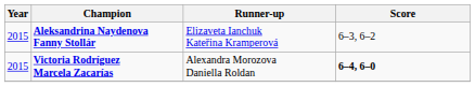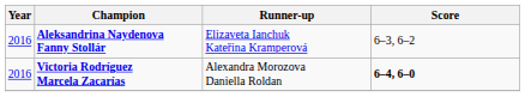 <table class="wikitable" style="font-size:90%">
 <tr>
 <th>Year</th>
 <th width="200">Champion</th>
 <th width="200">Runner-up</th>
 <th width="175">Score</th>
 </tr>
 <tr>
-<td><a href='#'>2015</a></td>
+<td><a href='#'>2016</a></td>
 <td> <strong><a href='#'>Aleksandrina Naydenova</a><br> <a href='#'>Fanny Stollár</a></strong></td>
 <td> <a href='#'>Elizaveta Ianchuk</a><br> <a href='#'>Kateřina Kramperová</a></td>
 <td>6–3, 6–2</td>
 </tr>
 <tr>
-<td><a href='#'>2015</a></td>
+<td><a href='#'>2016</a></td>
 <td> <strong><a href='#'>Victoria Rodríguez</a><br> <a href='#'>Marcela Zacarías</a></strong></td>
 <td> Alexandra Morozova<br> Daniella Roldan</td>
 <td><strong>6–4, 6–0</strong></td>
 </tr>
 <tr>
 </tr>
 </table>
